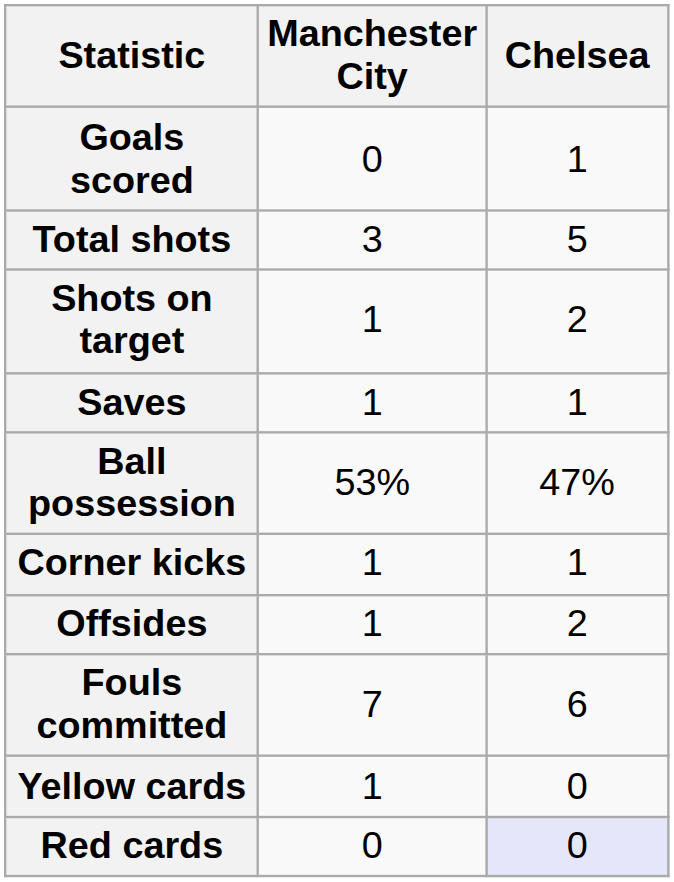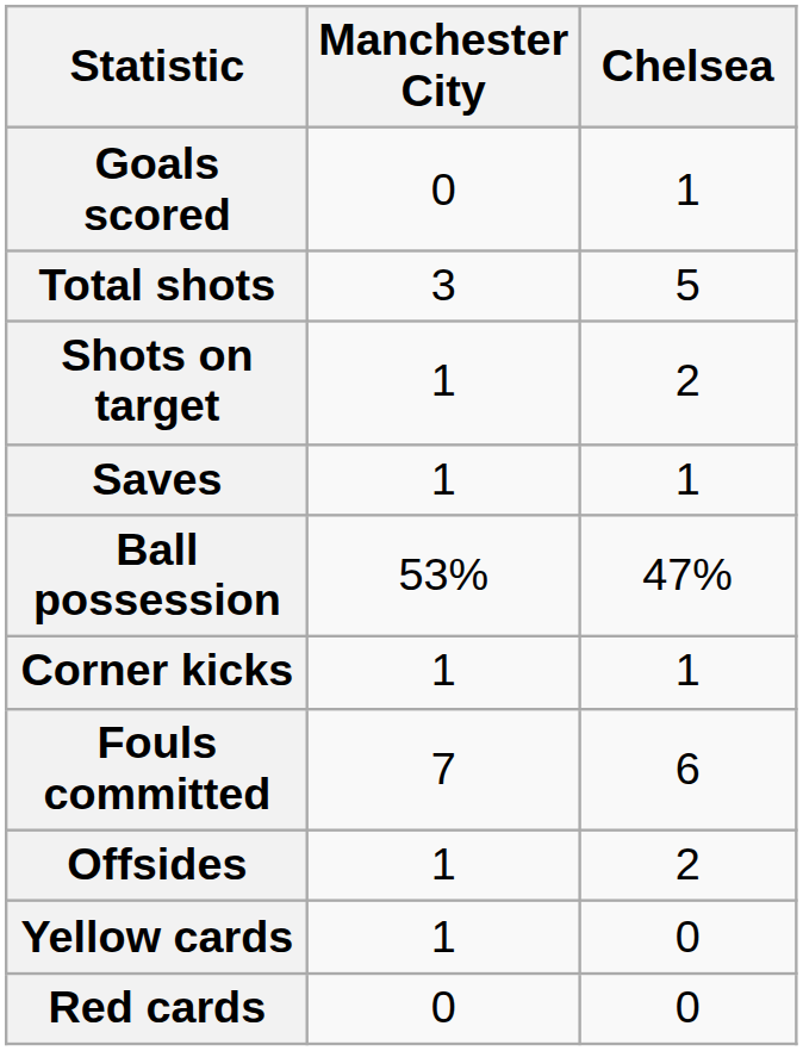 <table class="wikitable plainrowheaders" style="text-align:center">
 <tr>
 <th scope="col" style="width:100px">Statistic</th>
 <th scope="col" style="width:70px">Manchester City</th>
 <th scope="col" style="width:70px">Chelsea</th>
 </tr>
 <tr>
 <th scope=row>Goals scored</th>
 <td>0</td>
 <td>1</td>
 </tr>
 <tr>
 <th scope=row>Total shots</th>
 <td>3</td>
 <td>5</td>
 </tr>
 <tr>
 <th scope=row>Shots on target</th>
 <td>1</td>
 <td>2</td>
 </tr>
 <tr>
 <th scope=row>Saves</th>
 <td>1</td>
 <td>1</td>
 </tr>
 <tr>
 <th scope=row>Ball possession</th>
 <td>53%</td>
 <td>47%</td>
 </tr>
 <tr>
 <th scope=row>Corner kicks</th>
 <td>1</td>
 <td>1</td>
 </tr>
 <tr>
+<th scope=row>Fouls committed</th>
+<td>7</td>
+<td>6</td>
+</tr>
+<tr>
 <th scope=row>Offsides</th>
 <td>1</td>
 <td>2</td>
-</tr>
-<tr>
-<th scope=row>Fouls committed</th>
-<td>7</td>
-<td>6</td>
 </tr>
 <tr>
 <th scope=row>Yellow cards</th>
 <td>1</td>
 <td>0</td>
 </tr>
 <tr>
 <th scope=row>Red cards</th>
 <td>0</td>
-<td style="background: lavender;">0</td>
+<td>0</td>
 </tr>
 </table>
